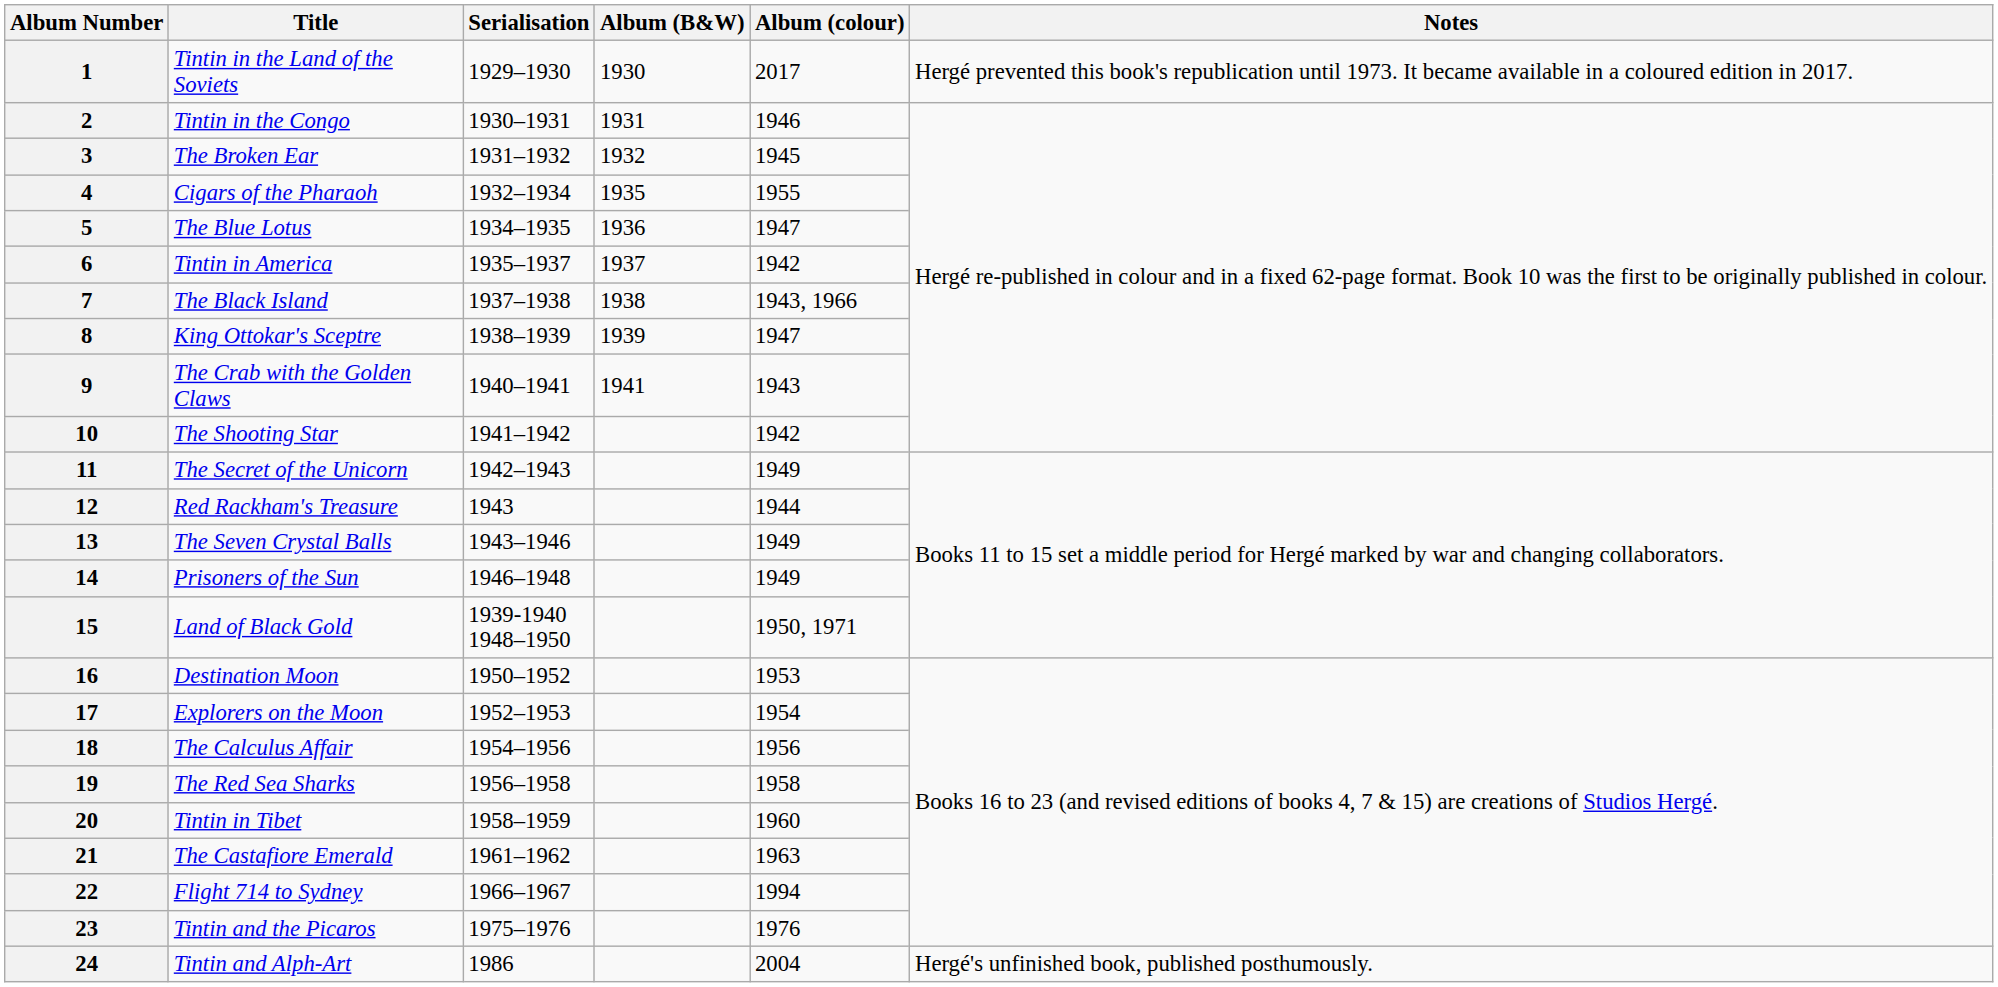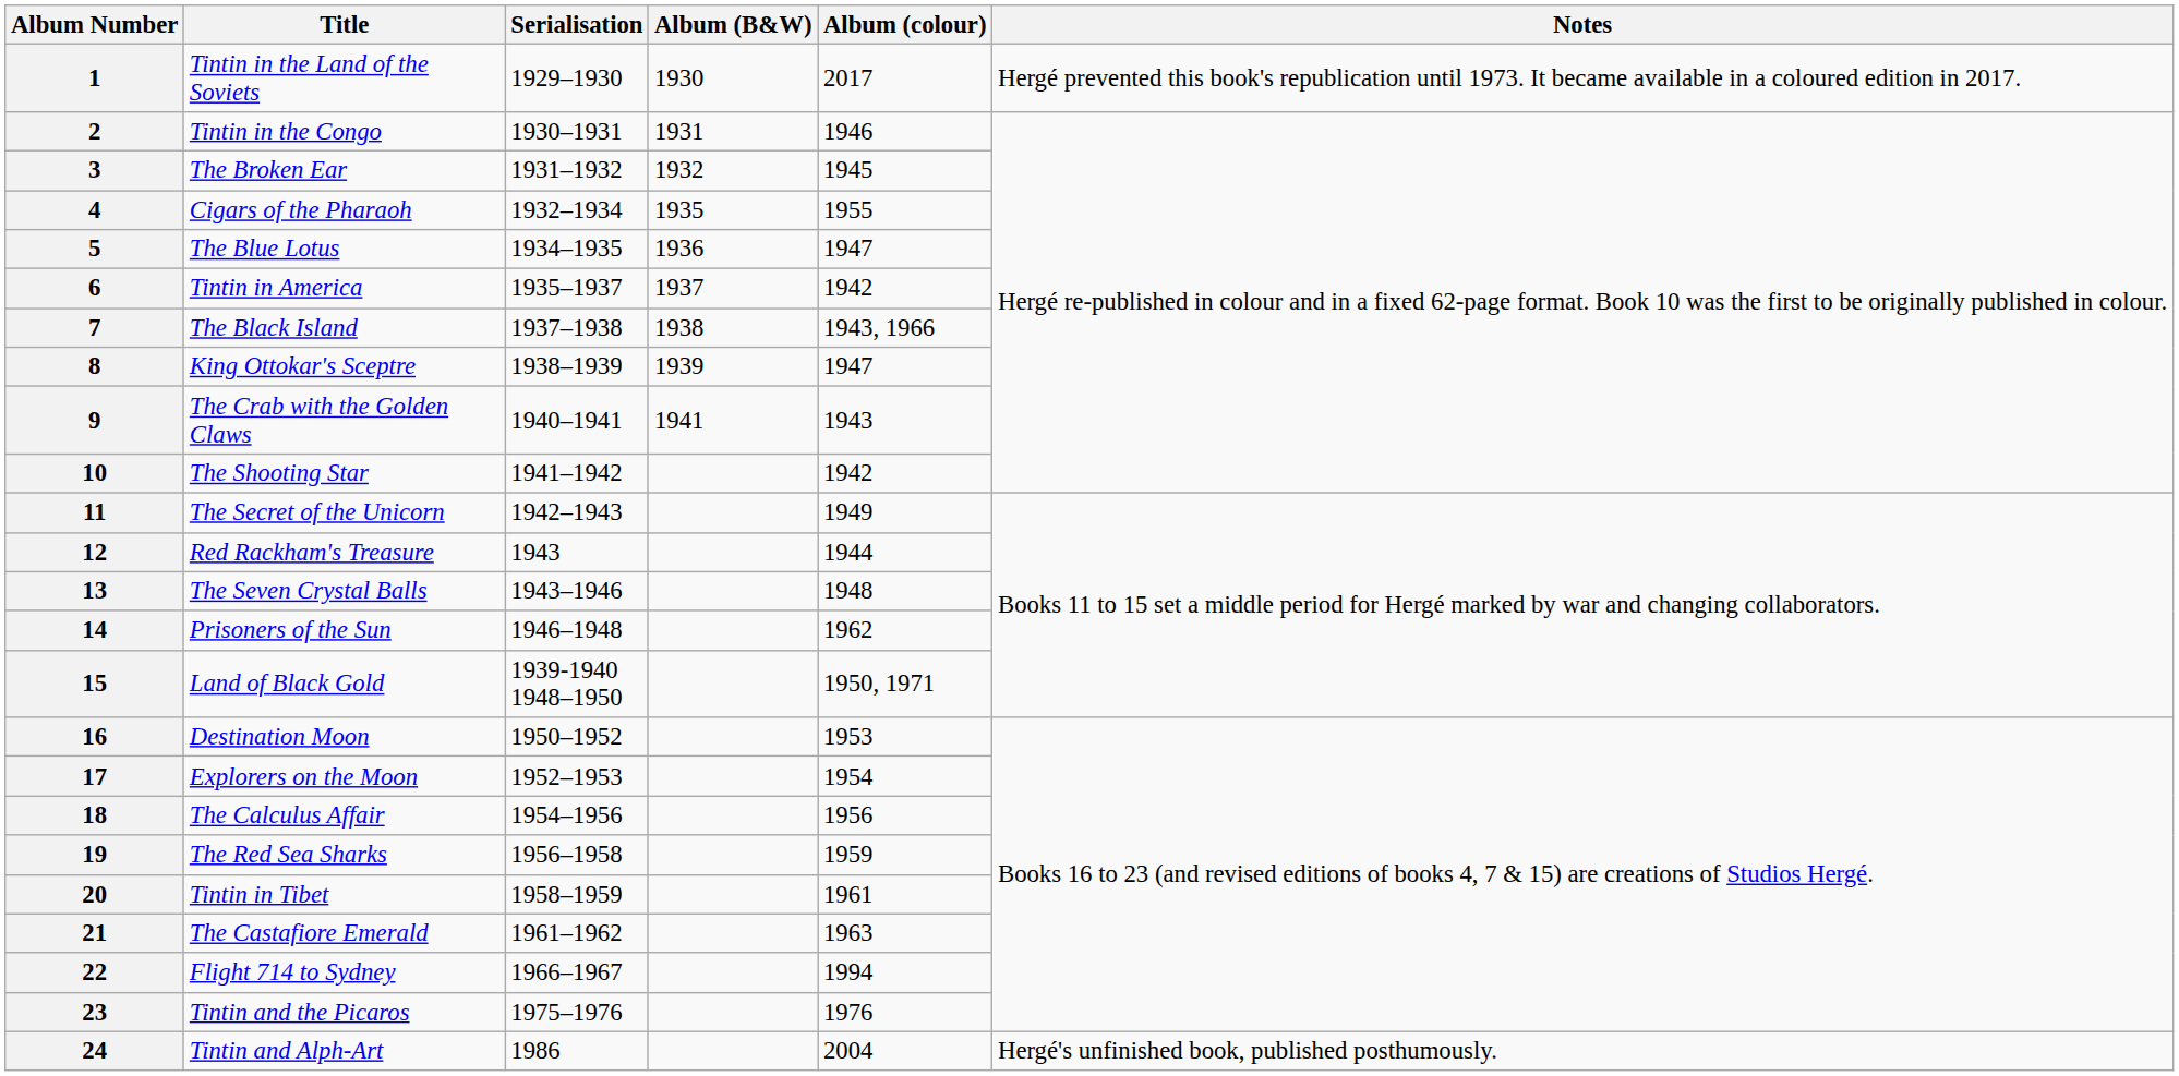 <table class="wikitable sortable plainrowheaders">
 <tr>
 <th scope="col">Album Number</th>
 <th scope="col" style="width:200px;">Title</th>
 <th scope="col">Serialisation</th>
 <th scope="col">Album (B&W)</th>
 <th scope="col">Album (colour)</th>
 <th scope="col" class="unsortable">Notes</th>
 </tr>
 <tr>
 <th scope="row">1</th>
 <td><em><a href='#'>Tintin in the Land of the Soviets</a></em></td>
 <td>1929–1930</td>
 <td>1930</td>
 <td>2017</td>
 <td>Hergé prevented this book's republication until 1973. It became available in a coloured edition in 2017.</td>
 </tr>
 <tr>
 <th scope="row">2</th>
 <td><em><a href='#'>Tintin in the Congo</a></em></td>
 <td>1930–1931</td>
 <td>1931</td>
 <td>1946</td>
 <td rowspan="9">Hergé re-published in colour and in a fixed 62-page format. Book 10 was the first to be originally published in colour.</td>
 </tr>
 <tr>
 <th scope="row">3</th>
 <td><em><a href='#'>The Broken Ear</a></em></td>
 <td>1931–1932</td>
 <td>1932</td>
 <td>1945</td>
 </tr>
 <tr>
 <th scope="row">4</th>
 <td><em><a href='#'>Cigars of the Pharaoh</a></em></td>
 <td>1932–1934</td>
 <td>1935</td>
 <td>1955</td>
 </tr>
 <tr>
 <th scope="row">5</th>
 <td><em><a href='#'>The Blue Lotus</a></em></td>
 <td>1934–1935</td>
 <td>1936</td>
 <td>1947</td>
 </tr>
 <tr>
 <th scope="row">6</th>
 <td><em><a href='#'>Tintin in America</a></em></td>
 <td>1935–1937</td>
 <td>1937</td>
 <td>1942</td>
 </tr>
 <tr>
 <th scope="row">7</th>
 <td><em><a href='#'>The Black Island</a></em></td>
 <td>1937–1938</td>
 <td>1938</td>
 <td>1943, 1966</td>
 </tr>
 <tr>
 <th scope="row">8</th>
 <td><em><a href='#'>King Ottokar's Sceptre</a></em></td>
 <td>1938–1939</td>
 <td>1939</td>
 <td>1947</td>
 </tr>
 <tr>
 <th scope="row">9</th>
 <td><em><a href='#'>The Crab with the Golden Claws</a></em></td>
 <td>1940–1941</td>
 <td>1941</td>
 <td>1943</td>
 </tr>
 <tr>
 <th scope="row">10</th>
 <td><em><a href='#'>The Shooting Star</a></em></td>
 <td>1941–1942</td>
 <td></td>
 <td>1942</td>
 </tr>
 <tr>
 <th scope="row">11</th>
 <td><em><a href='#'>The Secret of the Unicorn</a></em></td>
 <td>1942–1943</td>
 <td></td>
 <td>1949</td>
 <td rowspan="5">Books 11 to 15 set a middle period for Hergé marked by war and changing collaborators.</td>
 </tr>
 <tr>
 <th scope="row">12</th>
 <td><em><a href='#'>Red Rackham's Treasure</a></em></td>
 <td>1943</td>
 <td></td>
 <td>1944</td>
 </tr>
 <tr>
 <th scope="row">13</th>
 <td><em><a href='#'>The Seven Crystal Balls</a></em></td>
 <td>1943–1946</td>
 <td></td>
-<td>1949</td>
+<td>1948</td>
 </tr>
 <tr>
 <th scope="row">14</th>
 <td><em><a href='#'>Prisoners of the Sun</a></em></td>
 <td>1946–1948</td>
 <td></td>
-<td>1949</td>
+<td>1962</td>
 </tr>
 <tr>
 <th scope="row">15</th>
 <td><em><a href='#'>Land of Black Gold</a></em></td>
 <td>1939-1940<br>1948–1950</td>
 <td></td>
 <td>1950, 1971</td>
 </tr>
 <tr>
 <th scope="row">16</th>
 <td><em><a href='#'>Destination Moon</a></em></td>
 <td>1950–1952</td>
 <td></td>
 <td>1953</td>
 <td rowspan="8">Books 16 to 23 (and revised editions of books 4, 7 & 15) are creations of <a href='#'>Studios Hergé</a>.</td>
 </tr>
 <tr>
 <th scope="row">17</th>
 <td><em><a href='#'>Explorers on the Moon</a></em></td>
 <td>1952–1953</td>
 <td></td>
 <td>1954</td>
 </tr>
 <tr>
 <th scope="row">18</th>
 <td><em><a href='#'>The Calculus Affair</a></em></td>
 <td>1954–1956</td>
 <td></td>
 <td>1956</td>
 </tr>
 <tr>
 <th scope="row">19</th>
 <td><em><a href='#'>The Red Sea Sharks</a></em></td>
 <td>1956–1958</td>
 <td></td>
-<td>1958</td>
+<td>1959</td>
 </tr>
 <tr>
 <th scope="row">20</th>
 <td><em><a href='#'>Tintin in Tibet</a></em></td>
 <td>1958–1959</td>
 <td></td>
-<td>1960</td>
+<td>1961</td>
 </tr>
 <tr>
 <th scope="row">21</th>
 <td><em><a href='#'>The Castafiore Emerald</a></em></td>
 <td>1961–1962</td>
 <td></td>
 <td>1963</td>
 </tr>
 <tr>
 <th scope="row">22</th>
 <td><em><a href='#'>Flight 714 to Sydney</a></em></td>
 <td>1966–1967</td>
 <td></td>
 <td>1994</td>
 </tr>
 <tr>
 <th scope="row">23</th>
 <td><em><a href='#'>Tintin and the Picaros</a></em></td>
 <td>1975–1976</td>
 <td></td>
 <td>1976</td>
 </tr>
 <tr>
 <th scope="row">24</th>
 <td><em><a href='#'>Tintin and Alph-Art</a></em></td>
 <td>1986</td>
 <td></td>
 <td>2004</td>
 <td>Hergé's unfinished book, published posthumously.</td>
 </tr>
 </table>
